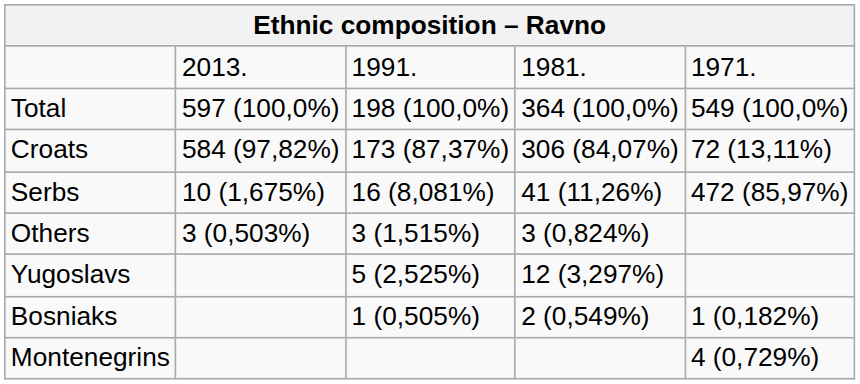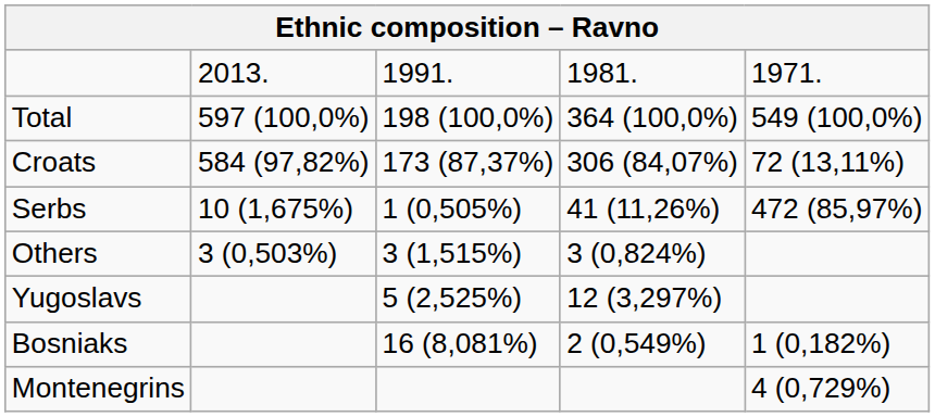 <table class="wikitable">
 <tr>
 <th colspan="8">Ethnic composition – Ravno</th>
 </tr>
 <tr>
 <td></td>
 <td>2013.</td>
 <td>1991.</td>
 <td>1981.</td>
 <td>1971.</td>
 </tr>
 <tr>
 <td>Total</td>
 <td>597 (100,0%)</td>
 <td>198 (100,0%)</td>
 <td>364 (100,0%)</td>
 <td>549 (100,0%)</td>
 </tr>
 <tr>
 <td>Croats</td>
 <td>584 (97,82%)</td>
 <td>173 (87,37%)</td>
 <td>306 (84,07%)</td>
 <td>72 (13,11%)</td>
 </tr>
 <tr>
 <td>Serbs</td>
 <td>10 (1,675%)</td>
-<td>16 (8,081%)</td>
+<td>1 (0,505%)</td>
 <td>41 (11,26%)</td>
 <td>472 (85,97%)</td>
 </tr>
 <tr>
 <td>Others</td>
 <td>3 (0,503%)</td>
 <td>3 (1,515%)</td>
 <td>3 (0,824%)</td>
 <td></td>
 </tr>
 <tr>
 <td>Yugoslavs</td>
 <td></td>
 <td>5 (2,525%)</td>
 <td>12 (3,297%)</td>
 <td></td>
 </tr>
 <tr>
 <td>Bosniaks</td>
 <td></td>
-<td>1 (0,505%)</td>
+<td>16 (8,081%)</td>
 <td>2 (0,549%)</td>
 <td>1 (0,182%)</td>
 </tr>
 <tr>
 <td>Montenegrins</td>
 <td></td>
 <td></td>
 <td></td>
 <td>4 (0,729%)</td>
 </tr>
 </table>
